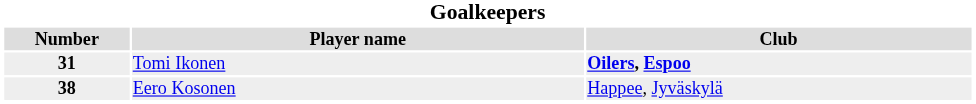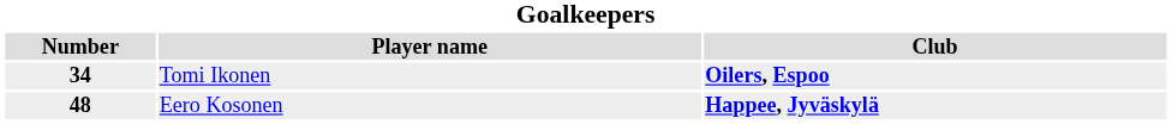 <table width=68%>
 <tr>
 <th colspan=6><big>Goalkeepers</big></th>
 </tr>
 <tr bgcolor="#dddddd">
 <th width=13%>Number</th>
 <th !width=15%>Player name</th>
 <th width=40%>Club</th>
 </tr>
 <tr bgcolor="#eeeeee">
-<td align=center><strong>31</strong></td>
+<td align=center><strong>34</strong></td>
 <td><a href='#'>Tomi Ikonen</a></td>
 <td><strong> <a href='#'>Oilers</a>, <a href='#'>Espoo</a></strong></td>
 </tr>
 <tr bgcolor="#eeeeee">
-<td align=center><strong>38</strong></td>
+<td align=center><strong>48</strong></td>
 <td><a href='#'>Eero Kosonen</a></td>
-<td> <a href='#'>Happee</a>, <a href='#'>Jyväskylä</a></td>
+<td><strong> <a href='#'>Happee</a>, <a href='#'>Jyväskylä</a></strong></td>
 </tr>
 </table>
